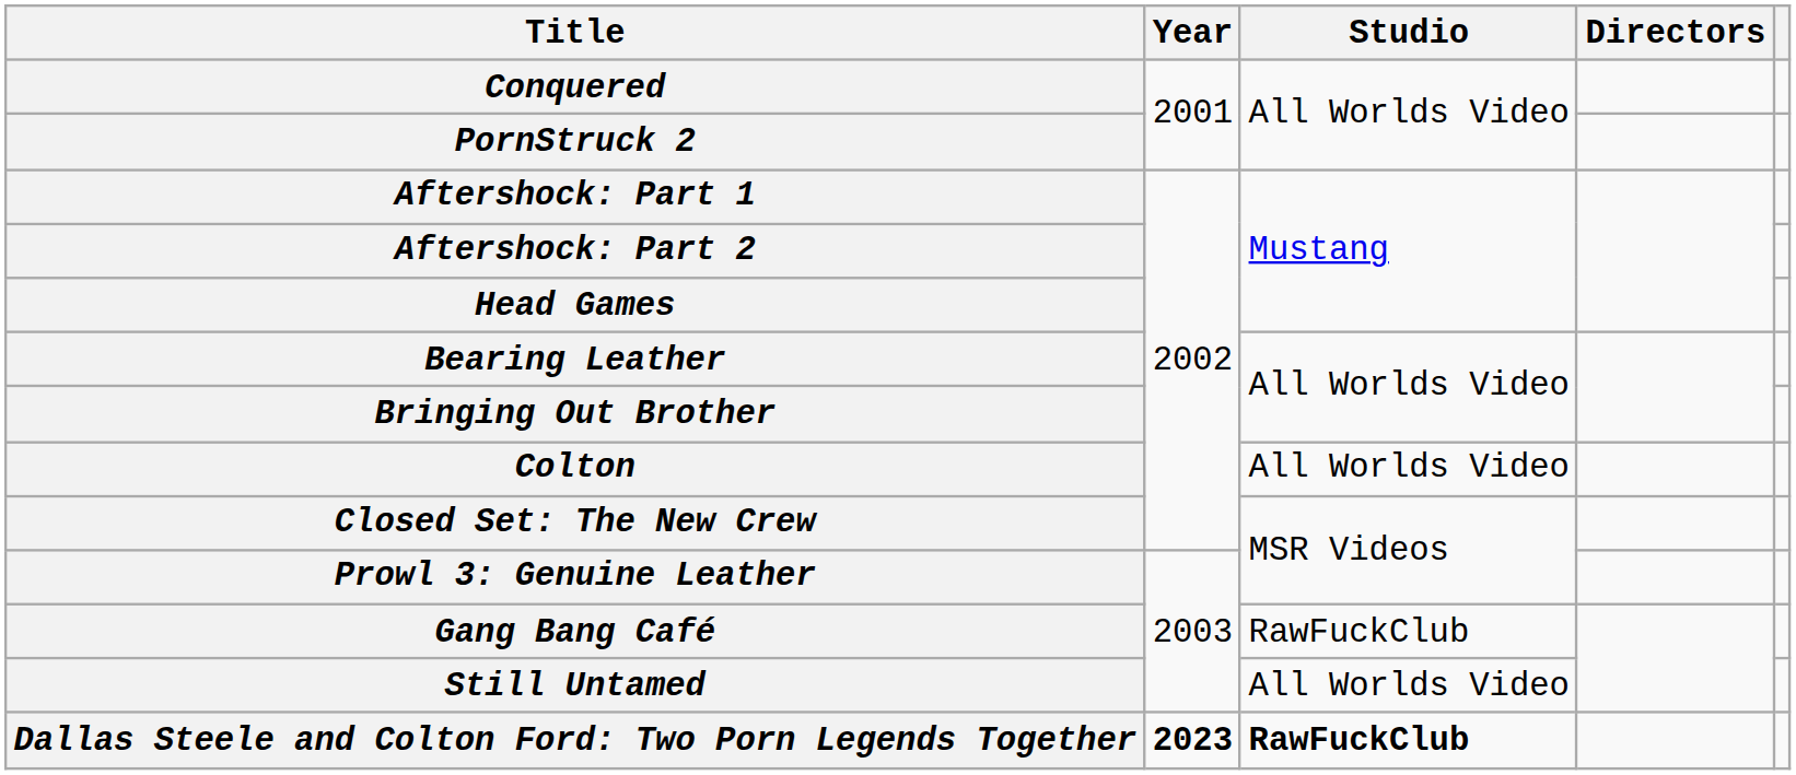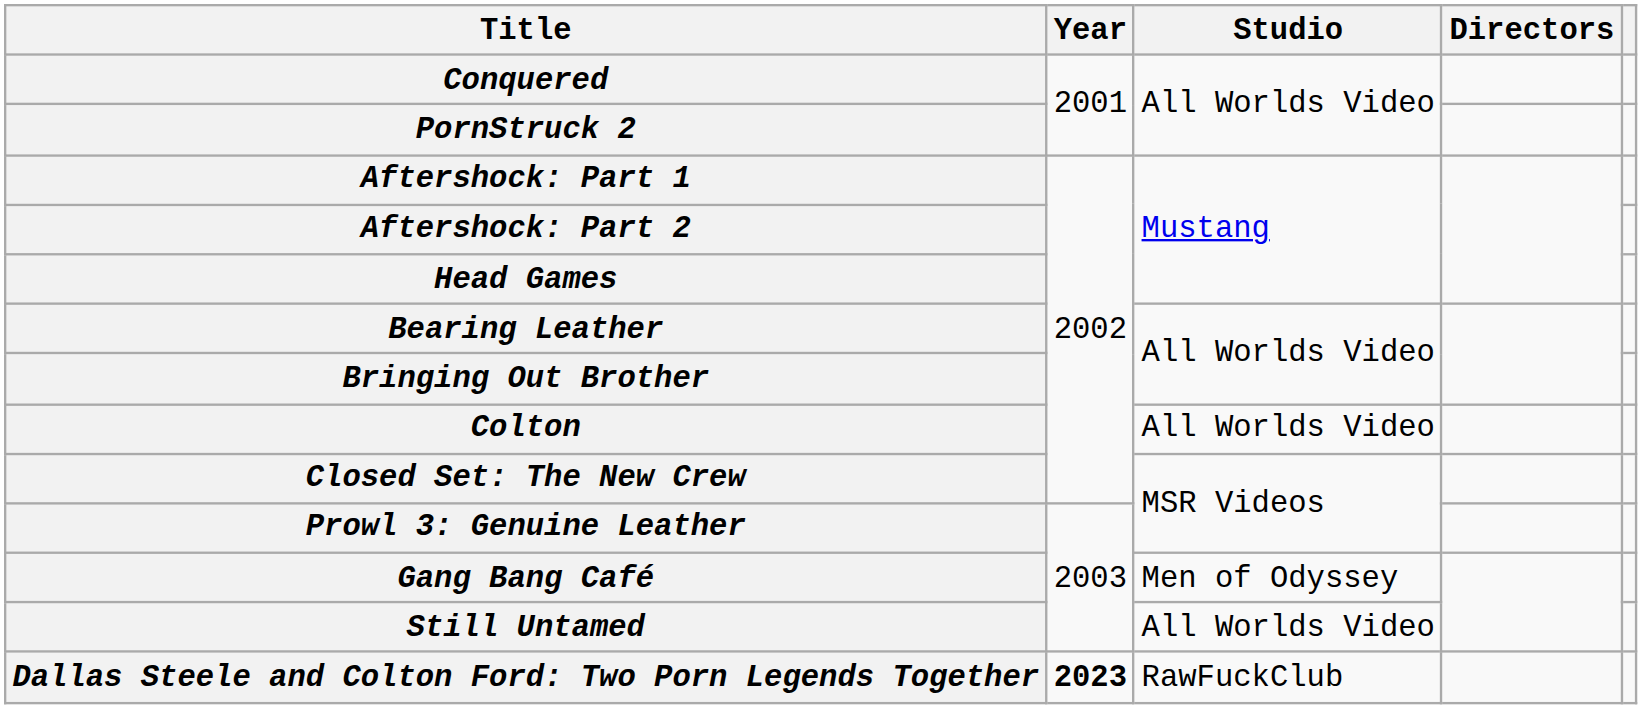 <table class="wikitable plainrowheaders sortable">
 <tr>
 <th scope="col">Title</th>
 <th scope="col">Year</th>
 <th scope="col">Studio</th>
 <th scope="col">Directors</th>
 <th scope="col" class="unsortable"></th>
 </tr>
 <tr>
 <th scope="row"><em>Conquered</em></th>
 <td rowspan="2">2001</td>
 <td rowspan="2">All Worlds Video</td>
 <td></td>
 <td></td>
 </tr>
 <tr>
 <th scope=row><em>PornStruck 2</em></th>
 <td></td>
 <td></td>
 </tr>
 <tr>
 <th scope="row"><em>Aftershock: Part 1</em></th>
 <td rowspan="7">2002</td>
 <td rowspan="3"><a href='#'>Mustang</a></td>
 <td rowspan="3"></td>
 <td></td>
 </tr>
 <tr>
 <th scope="row"><em>Aftershock: Part 2</em></th>
 <td></td>
 </tr>
 <tr>
 <th scope="row"><em>Head Games</em></th>
 <td></td>
 </tr>
 <tr>
 <th scope="row"><em>Bearing Leather</em></th>
 <td rowspan="2">All Worlds Video</td>
 <td rowspan="2"></td>
 <td></td>
 </tr>
 <tr>
 <th scope="row"><em>Bringing Out Brother</em></th>
 <td></td>
 </tr>
 <tr>
 <th scope="row"><em>Colton</em></th>
 <td>All Worlds Video</td>
 <td></td>
 <td></td>
 </tr>
 <tr>
 <th scope="row"><em>Closed Set: The New Crew</em></th>
 <td rowspan="2">MSR Videos</td>
 <td></td>
 <td></td>
 </tr>
 <tr>
 <th scope="row"><em>Prowl 3: Genuine Leather</em></th>
 <td rowspan="3">2003</td>
 <td></td>
 <td></td>
 </tr>
 <tr>
 <th scope="row"><em>Gang Bang Café</em></th>
-<td>RawFuckClub</td>
+<td>Men of Odyssey</td>
 <td rowspan="2"></td>
 <td></td>
 </tr>
 <tr>
 <th scope="row"><em>Still Untamed</em></th>
 <td>All Worlds Video</td>
 <td></td>
 </tr>
 <tr>
 <th scope="row"><em>Dallas Steele and Colton Ford: Two Porn Legends Together</em></th>
 <td><strong>2023</strong></td>
-<td><strong>RawFuckClub</strong></td>
+<td>RawFuckClub</td>
 <td></td>
 <td></td>
 </tr>
 </table>
